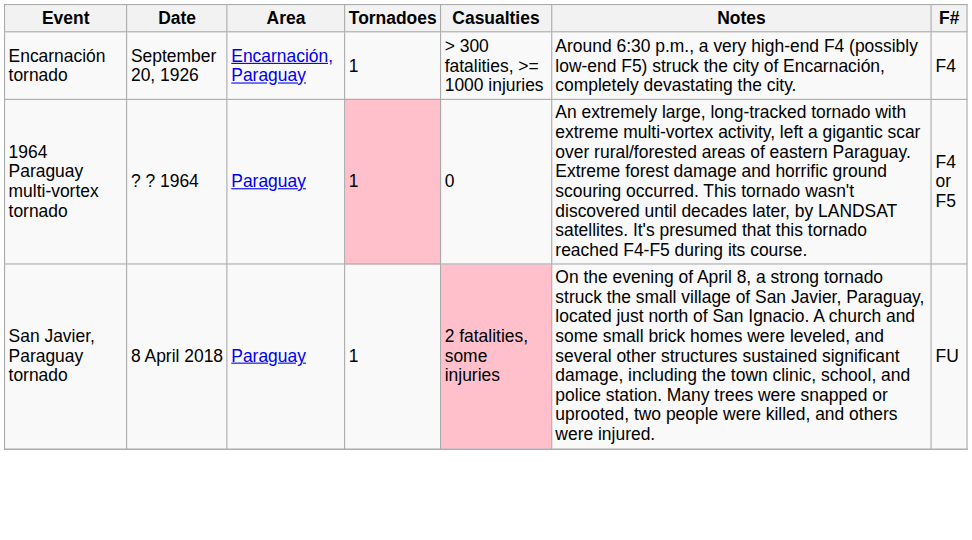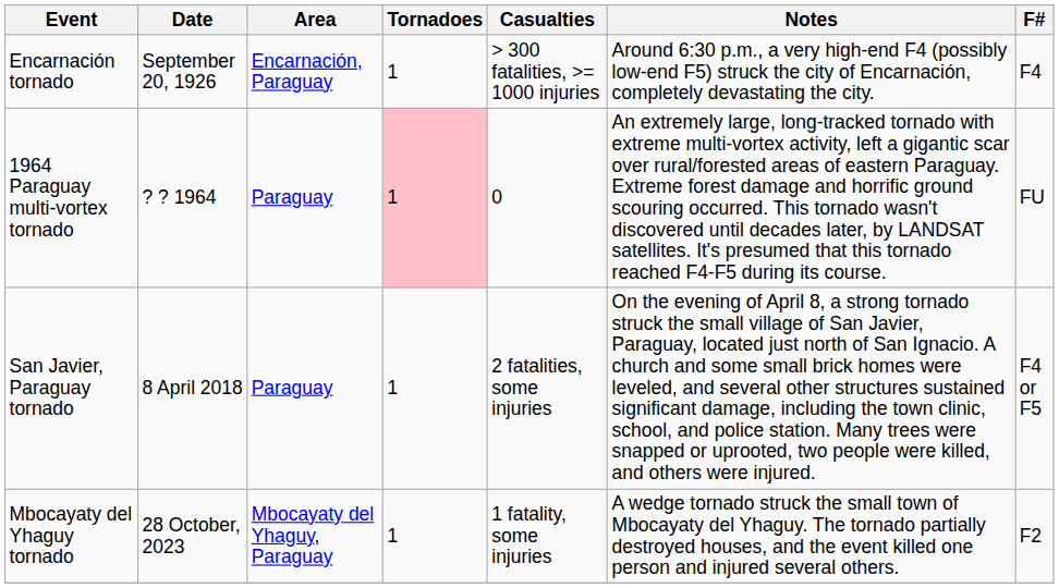 <table class="wikitable" style="width:100%;">
 <tr>
 <th>Event</th>
 <th>Date</th>
 <th>Area</th>
 <th>Tornadoes</th>
 <th>Casualties</th>
 <th>Notes</th>
 <th>F#</th>
 </tr>
 <tr>
 <td>Encarnación tornado</td>
 <td>September 20, 1926</td>
 <td><a href='#'>Encarnación, Paraguay</a></td>
 <td>1</td>
 <td>> 300 fatalities, >= 1000 injuries</td>
 <td>Around 6:30 p.m., a very high-end F4 (possibly low-end F5) struck the city of Encarnación, completely devastating the city. </td>
 <td>F4</td>
 </tr>
 <tr>
 <td>1964 Paraguay multi-vortex tornado</td>
 <td>? ? 1964</td>
 <td><a href='#'>Paraguay</a></td>
 <td style="background: pink;">1</td>
 <td>0</td>
 <td>An extremely large, long-tracked tornado with extreme multi-vortex activity, left a gigantic scar over rural/forested areas of eastern Paraguay. Extreme forest damage and horrific ground scouring occurred. This tornado wasn't discovered until decades later, by LANDSAT satellites. It's presumed that this tornado reached F4-F5 during its course.</td>
-<td>F4 or F5</td>
+<td>FU</td>
 </tr>
 <tr>
 <td>San Javier, Paraguay tornado</td>
 <td>8 April 2018</td>
 <td><a href='#'>Paraguay</a></td>
 <td>1</td>
-<td style="background: pink;">2 fatalities, some injuries</td>
+<td>2 fatalities, some injuries</td>
 <td>On the evening of April 8, a strong tornado struck the small village of San Javier, Paraguay, located just north of San Ignacio. A church and some small brick homes were leveled, and several other structures sustained significant damage, including the town clinic, school, and police station. Many trees were snapped or uprooted, two people were killed, and others were injured.</td>
-<td>FU</td>
+<td>F4 or F5</td>
+</tr>
+<tr>
+<td>Mbocayaty del Yhaguy tornado</td>
+<td>28 October, 2023</td>
+<td><a href='#'>Mbocayaty del Yhaguy</a>, <a href='#'>Paraguay</a></td>
+<td>1</td>
+<td>1 fatality, some injuries</td>
+<td>A wedge tornado struck the small town of Mbocayaty del Yhaguy. The tornado partially destroyed houses, and the event killed one person and injured several others. </td>
+<td>F2</td>
 </tr>
 <tr>
 </tr>
 </table>
